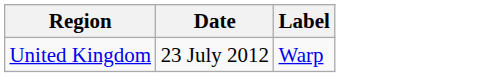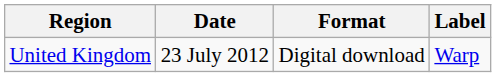 <table class=wikitable>
 <tr>
 <th>Region</th>
 <th>Date</th>
+<th>Format</th>
 <th>Label</th>
 </tr>
 <tr>
 <td><a href='#'>United Kingdom</a></td>
 <td>23 July 2012</td>
+<td>Digital download</td>
 <td><a href='#'>Warp</a></td>
 </tr>
 </table>
